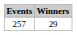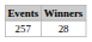 <table class="wikitable plainrowheaders" style="background:#fff; font-size:83%; line-height:13px; border:grey solid 1px; border-collapse:collapse;">
 <tr style="background:#ccc; text-align:center;">
 <th style="background:#ccc;" width="20">Events</th>
 <th style="background:#ccc;" width="50">Winners</th>
 </tr>
 <tr>
 <td align=center>257</td>
-<td align=center>29</td>
+<td align=center>28</td>
 </tr>
 </table>
